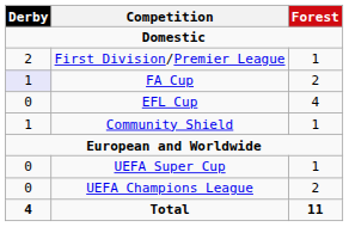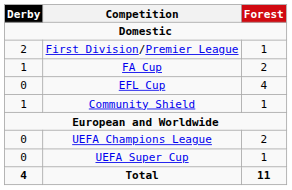 <table class="sortable wikitable plainrowheaders" style="text-align:center">
 <tr>
 <th scope="col"; style="color:white; background-color:#000000;">Derby</th>
 <th>Competition</th>
 <th scope="col"; style="color:white; background-color:#D10A11;">Forest</th>
 </tr>
 <tr>
 <td colspan="3"><strong>Domestic</strong></td>
 </tr>
 <tr>
 <td>2</td>
 <td><a href='#'>First Division</a>/<a href='#'>Premier League</a></td>
 <td>1</td>
 </tr>
 <tr>
-<td style="background: lavender;">1</td>
+<td>1</td>
 <td><a href='#'>FA Cup</a></td>
 <td>2</td>
 </tr>
 <tr>
 <td>0</td>
 <td><a href='#'>EFL Cup</a></td>
 <td>4</td>
 </tr>
 <tr>
 <td>1</td>
 <td><a href='#'>Community Shield</a></td>
 <td>1</td>
 </tr>
 <tr>
 <td colspan="3"><strong>European and Worldwide</strong></td>
 </tr>
 <tr>
 <td>0</td>
-<td><a href='#'>UEFA Super Cup</a></td>
-<td>1</td>
+<td><a href='#'>UEFA Champions League</a></td>
+<td>2</td>
 </tr>
 <tr>
 <td>0</td>
-<td><a href='#'>UEFA Champions League</a></td>
-<td>2</td>
+<td><a href='#'>UEFA Super Cup</a></td>
+<td>1</td>
 </tr>
 <tr>
 <td><strong>4</strong></td>
 <td><strong>Total</strong></td>
 <td><strong>11</strong></td>
 </tr>
 </table>
